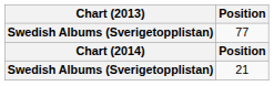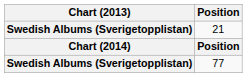 <table class="wikitable plainrowheaders"  style="text-align:center">
 <tr>
 <th scope="col">Chart (2013)</th>
 <th scope="col">Position</th>
 </tr>
 <tr>
 <th scope="row">Swedish Albums (Sverigetopplistan)</th>
-<td>77</td>
+<td>21</td>
 </tr>
 <tr>
 <th scope="col">Chart (2014)</th>
 <th scope="col">Position</th>
 </tr>
 <tr>
 <th scope="row">Swedish Albums (Sverigetopplistan)</th>
-<td>21</td>
+<td>77</td>
 </tr>
 </table>
